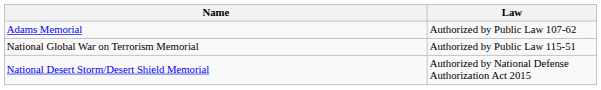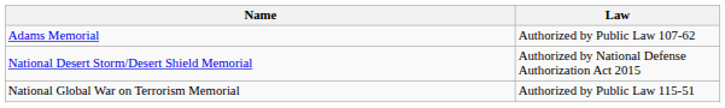 <table class="sortable wikitable" style="width:70%">
 <tr>
 <th style="width:50%;">Name</th>
 <th style="width:20%;">Law</th>
 </tr>
 <tr>
 <td><a href='#'>Adams Memorial</a></td>
 <td>Authorized by Public Law 107-62</td>
 </tr>
 <tr>
+<td><a href='#'>National Desert Storm/Desert Shield Memorial</a></td>
+<td>Authorized by National Defense Authorization Act 2015</td>
+</tr>
+<tr>
 <td>National Global War on Terrorism Memorial</td>
 <td>Authorized by Public Law 115-51</td>
 </tr>
-<tr>
-<td><a href='#'>National Desert Storm/Desert Shield Memorial</a></td>
-<td>Authorized by National Defense Authorization Act 2015</td>
-</tr>
 </table>
